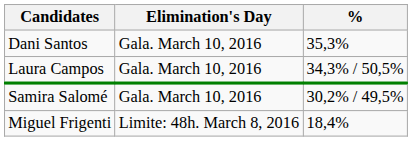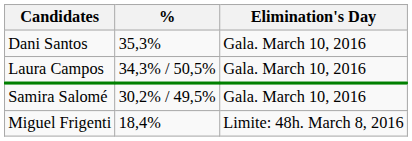 <table class=wikitable>
 <tr>
 <th>Candidates</th>
+<th>%</th>
 <th>Elimination's Day</th>
-<th>%</th>
 </tr>
 <tr>
 <td>Dani Santos</td>
+<td>35,3%</td>
 <td>Gala. March 10, 2016</td>
-<td>35,3%</td>
 </tr>
 <tr style="border-bottom:3px solid green;">
 <td>Laura Campos</td>
+<td>34,3% / 50,5%</td>
 <td>Gala. March 10, 2016</td>
-<td>34,3% / 50,5%</td>
 </tr>
 <tr>
 <td>Samira Salomé</td>
+<td>30,2% / 49,5%</td>
 <td>Gala. March 10, 2016</td>
-<td>30,2% / 49,5%</td>
 </tr>
 <tr>
 <td>Miguel Frigenti</td>
+<td>18,4%</td>
 <td>Limite: 48h. March 8, 2016</td>
-<td>18,4%</td>
 </tr>
 </table>
